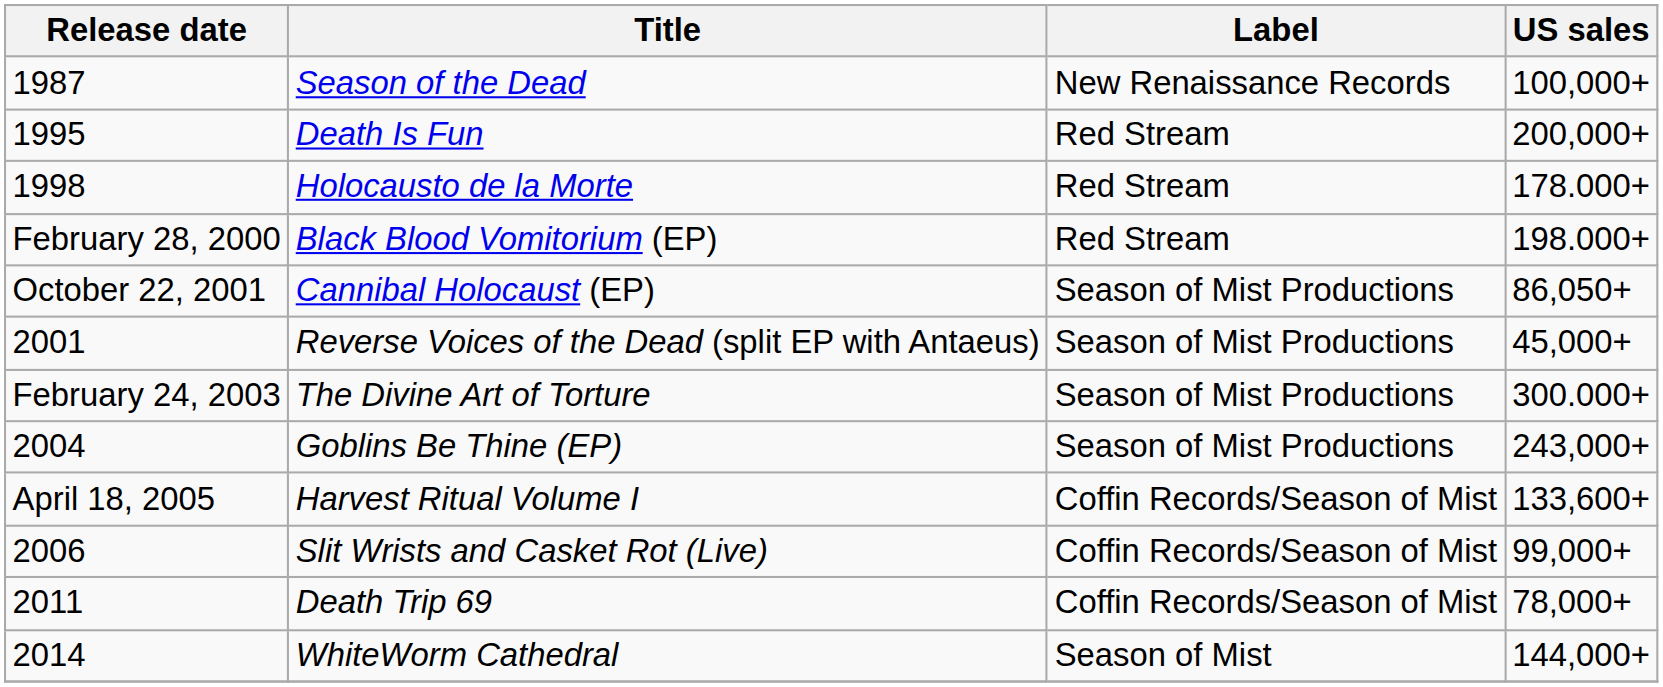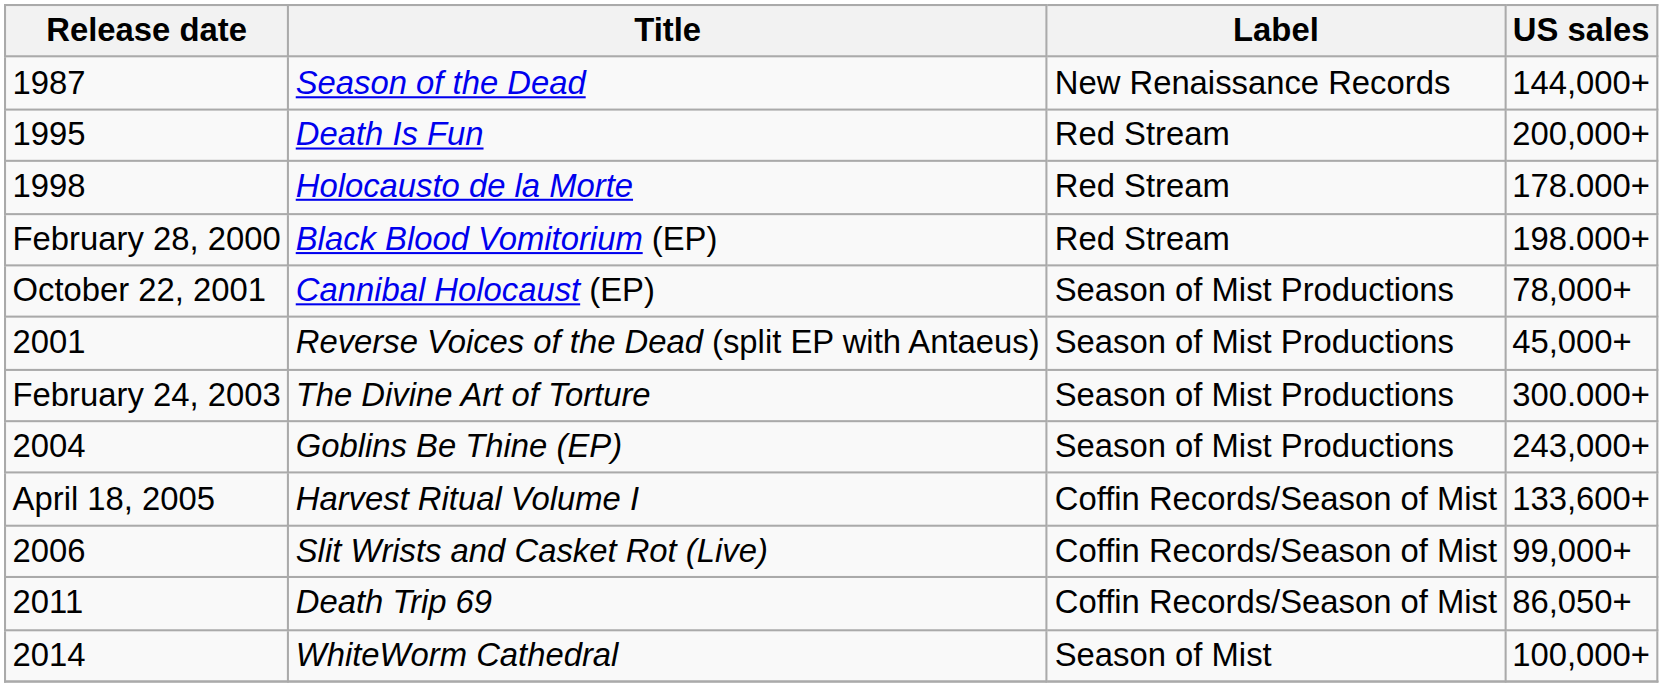 <table class="wikitable">
 <tr>
 <th>Release date</th>
 <th>Title</th>
 <th>Label</th>
 <th>US sales</th>
 </tr>
 <tr>
 <td>1987</td>
 <td><em><a href='#'>Season of the Dead</a></em></td>
 <td>New Renaissance Records</td>
-<td>100,000+</td>
+<td>144,000+</td>
 </tr>
 <tr>
 <td>1995</td>
 <td><em><a href='#'>Death Is Fun</a></em></td>
 <td>Red Stream</td>
 <td>200,000+</td>
 </tr>
 <tr>
 <td>1998</td>
 <td><em><a href='#'>Holocausto de la Morte</a></em></td>
 <td>Red Stream</td>
 <td>178.000+</td>
 </tr>
 <tr>
 <td>February 28, 2000</td>
 <td><em><a href='#'>Black Blood Vomitorium</a></em> (EP)</td>
 <td>Red Stream</td>
 <td>198.000+</td>
 </tr>
 <tr>
 <td>October 22, 2001</td>
 <td><em><a href='#'>Cannibal Holocaust</a></em> (EP)</td>
 <td>Season of Mist Productions</td>
-<td>86,050+</td>
+<td>78,000+</td>
 </tr>
 <tr>
 <td>2001</td>
 <td><em>Reverse Voices of the Dead</em> (split EP with Antaeus)</td>
 <td>Season of Mist Productions</td>
 <td>45,000+</td>
 </tr>
 <tr>
 <td>February 24, 2003</td>
 <td><em>The Divine Art of Torture</em></td>
 <td>Season of Mist Productions</td>
 <td>300.000+</td>
 </tr>
 <tr>
 <td>2004</td>
 <td><em>Goblins Be Thine (EP)</em></td>
 <td>Season of Mist Productions</td>
 <td>243,000+</td>
 </tr>
 <tr>
 <td>April 18, 2005</td>
 <td><em>Harvest Ritual Volume I</em></td>
 <td>Coffin Records/Season of Mist</td>
 <td>133,600+</td>
 </tr>
 <tr>
 <td>2006</td>
 <td><em>Slit Wrists and Casket Rot (Live)</em></td>
 <td>Coffin Records/Season of Mist</td>
 <td>99,000+</td>
 </tr>
 <tr>
 <td>2011</td>
 <td><em>Death Trip 69</em></td>
 <td>Coffin Records/Season of Mist</td>
-<td>78,000+</td>
+<td>86,050+</td>
 </tr>
 <tr>
 <td>2014</td>
 <td><em>WhiteWorm Cathedral</em></td>
 <td>Season of Mist</td>
-<td>144,000+</td>
+<td>100,000+</td>
 </tr>
 <tr>
 </tr>
 </table>
